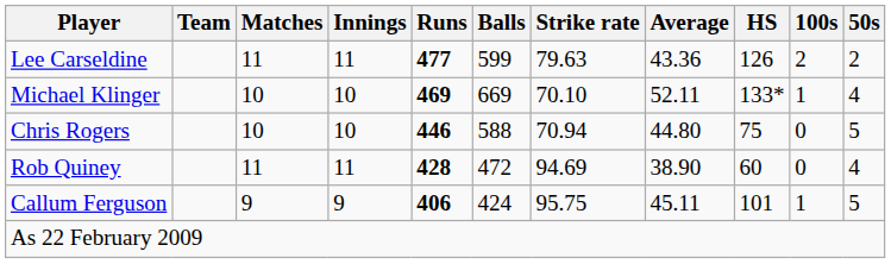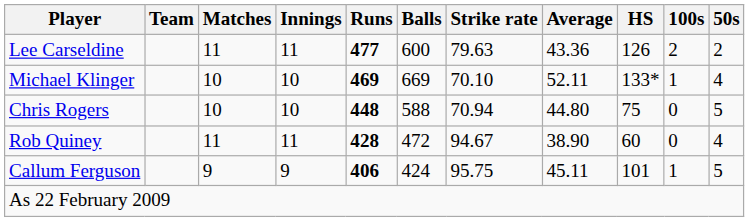 <table class="wikitable">
 <tr>
 <th>Player</th>
 <th>Team</th>
 <th>Matches</th>
 <th>Innings</th>
 <th>Runs</th>
 <th>Balls</th>
 <th>Strike rate</th>
 <th>Average</th>
 <th>HS</th>
 <th>100s</th>
 <th>50s</th>
 </tr>
 <tr>
 <td> <a href='#'>Lee Carseldine</a></td>
 <td></td>
 <td>11</td>
 <td>11</td>
 <td><strong>477</strong></td>
-<td>599</td>
+<td>600</td>
 <td>79.63</td>
 <td>43.36</td>
 <td>126</td>
 <td>2</td>
 <td>2</td>
 </tr>
 <tr>
 <td> <a href='#'>Michael Klinger</a></td>
 <td></td>
 <td>10</td>
 <td>10</td>
 <td><strong>469</strong></td>
 <td>669</td>
 <td>70.10</td>
 <td>52.11</td>
 <td>133*</td>
 <td>1</td>
 <td>4</td>
 </tr>
 <tr>
 <td> <a href='#'>Chris Rogers</a></td>
 <td></td>
 <td>10</td>
 <td>10</td>
-<td><strong>446</strong></td>
+<td><strong>448</strong></td>
 <td>588</td>
 <td>70.94</td>
 <td>44.80</td>
 <td>75</td>
 <td>0</td>
 <td>5</td>
 </tr>
 <tr>
 <td> <a href='#'>Rob Quiney</a></td>
 <td></td>
 <td>11</td>
 <td>11</td>
 <td><strong>428</strong></td>
 <td>472</td>
-<td>94.69</td>
+<td>94.67</td>
 <td>38.90</td>
 <td>60</td>
 <td>0</td>
 <td>4</td>
 </tr>
 <tr>
 <td> <a href='#'>Callum Ferguson</a></td>
 <td></td>
 <td>9</td>
 <td>9</td>
 <td><strong>406</strong></td>
 <td>424</td>
 <td>95.75</td>
 <td>45.11</td>
 <td>101</td>
 <td>1</td>
 <td>5</td>
 </tr>
 <tr>
 <td colspan=11>As 22 February 2009</td>
 </tr>
 </table>
